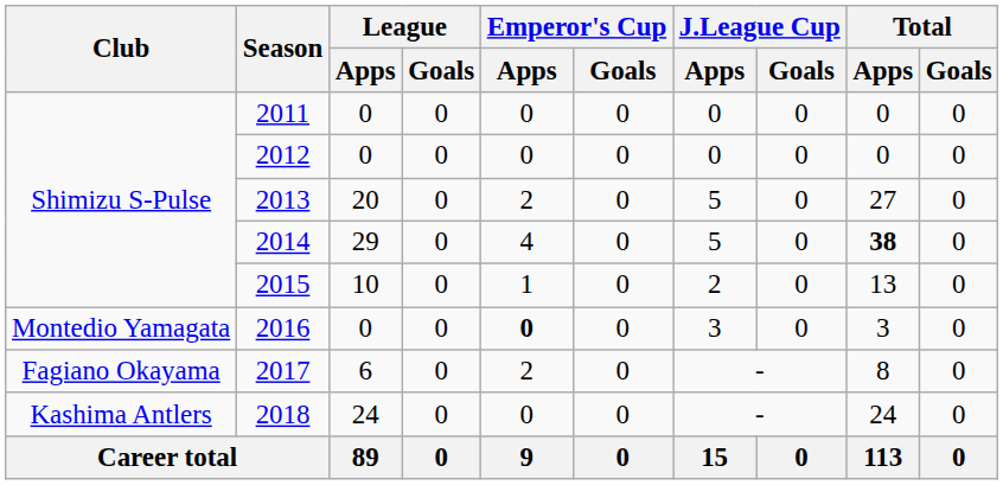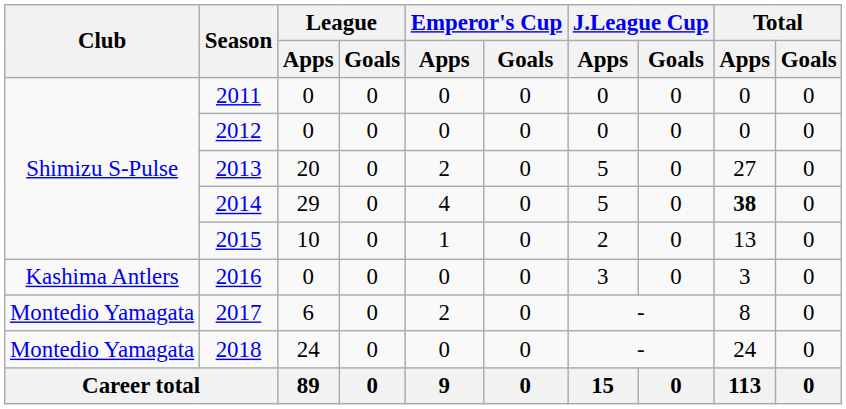 <table class="wikitable" style="text-align: center;">
 <tr>
 <th rowspan="2">Club</th>
 <th rowspan="2">Season</th>
 <th colspan="2">League</th>
 <th colspan="2"><a href='#'>Emperor's Cup</a></th>
 <th colspan="2"><a href='#'>J.League Cup</a></th>
 <th colspan="2">Total</th>
 </tr>
 <tr>
 <th>Apps</th>
 <th>Goals</th>
 <th>Apps</th>
 <th>Goals</th>
 <th>Apps</th>
 <th>Goals</th>
 <th>Apps</th>
 <th>Goals</th>
 </tr>
 <tr>
 <td rowspan="5"><a href='#'>Shimizu S-Pulse</a></td>
 <td><a href='#'>2011</a></td>
 <td>0</td>
 <td>0</td>
 <td>0</td>
 <td>0</td>
 <td>0</td>
 <td>0</td>
 <td>0</td>
 <td>0</td>
 </tr>
 <tr>
 <td><a href='#'>2012</a></td>
 <td>0</td>
 <td>0</td>
 <td>0</td>
 <td>0</td>
 <td>0</td>
 <td>0</td>
 <td>0</td>
 <td>0</td>
 </tr>
 <tr>
 <td><a href='#'>2013</a></td>
 <td>20</td>
 <td>0</td>
 <td>2</td>
 <td>0</td>
 <td>5</td>
 <td>0</td>
 <td>27</td>
 <td>0</td>
 </tr>
 <tr>
 <td><a href='#'>2014</a></td>
 <td>29</td>
 <td>0</td>
 <td>4</td>
 <td>0</td>
 <td>5</td>
 <td>0</td>
 <td><strong>38</strong></td>
 <td>0</td>
 </tr>
 <tr>
 <td><a href='#'>2015</a></td>
 <td>10</td>
 <td>0</td>
 <td>1</td>
 <td>0</td>
 <td>2</td>
 <td>0</td>
 <td>13</td>
 <td>0</td>
 </tr>
 <tr>
-<td rowspan=1><a href='#'>Montedio Yamagata</a></td>
+<td><a href='#'>Kashima Antlers</a></td>
 <td><a href='#'>2016</a></td>
 <td>0</td>
 <td>0</td>
-<td><strong>0</strong></td>
+<td>0</td>
 <td>0</td>
 <td>3</td>
 <td>0</td>
 <td>3</td>
 <td>0</td>
 </tr>
 <tr>
-<td><a href='#'>Fagiano Okayama</a></td>
+<td rowspan=1><a href='#'>Montedio Yamagata</a></td>
 <td><a href='#'>2017</a></td>
 <td>6</td>
 <td>0</td>
 <td>2</td>
 <td>0</td>
 <td colspan="2">-</td>
 <td>8</td>
 <td>0</td>
 </tr>
 <tr>
-<td><a href='#'>Kashima Antlers</a></td>
+<td rowspan=1><a href='#'>Montedio Yamagata</a></td>
 <td><a href='#'>2018</a></td>
 <td>24</td>
 <td>0</td>
 <td>0</td>
 <td>0</td>
 <td colspan="2">-</td>
 <td>24</td>
 <td>0</td>
 </tr>
 <tr>
 <th colspan="2">Career total</th>
 <th>89</th>
 <th>0</th>
 <th>9</th>
 <th>0</th>
 <th>15</th>
 <th>0</th>
 <th>113</th>
 <th>0</th>
 </tr>
 </table>
